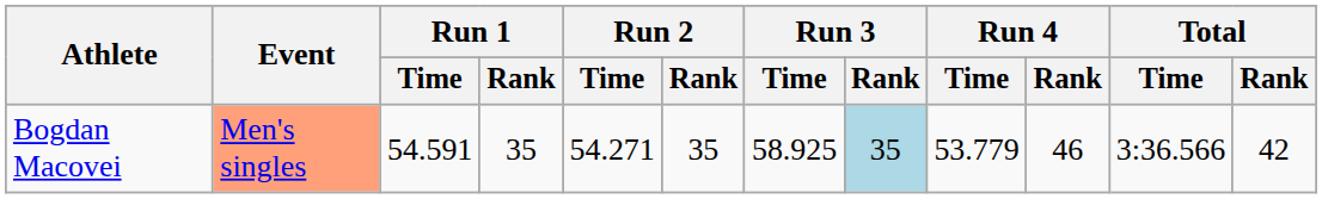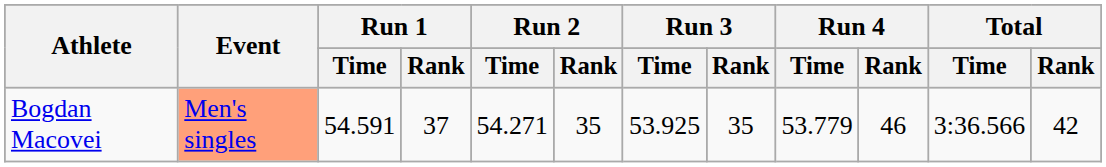 <table class="wikitable" style="font-size:90%">
 <tr>
 <th rowspan="2">Athlete</th>
 <th rowspan="2">Event</th>
 <th colspan=2>Run 1</th>
 <th colspan=2>Run 2</th>
 <th colspan=2>Run 3</th>
 <th colspan=2>Run 4</th>
 <th colspan=2>Total</th>
 </tr>
 <tr style="font-size:95%">
 <th>Time</th>
 <th>Rank</th>
 <th>Time</th>
 <th>Rank</th>
 <th>Time</th>
 <th>Rank</th>
 <th>Time</th>
 <th>Rank</th>
 <th>Time</th>
 <th>Rank</th>
 </tr>
 <tr align=center>
 <td align=left><a href='#'>Bogdan Macovei</a></td>
 <td align=left style="background: lightsalmon;"><a href='#'>Men's singles</a></td>
 <td>54.591</td>
-<td>35</td>
+<td>37</td>
 <td>54.271</td>
 <td>35</td>
-<td>58.925</td>
-<td style="background: lightblue;">35</td>
+<td>53.925</td>
+<td>35</td>
 <td>53.779</td>
 <td>46</td>
 <td>3:36.566</td>
 <td>42</td>
 </tr>
 </table>
